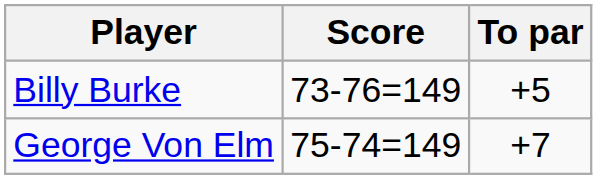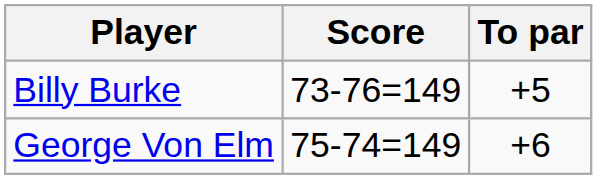 <table class="wikitable">
 <tr>
 <th>Player</th>
 <th>Score</th>
 <th>To par</th>
 </tr>
 <tr>
 <td> <a href='#'>Billy Burke</a></td>
 <td align=center>73-76=149</td>
 <td align=center>+5</td>
 </tr>
 <tr>
 <td> <a href='#'>George Von Elm</a></td>
 <td align=center>75-74=149</td>
-<td align=center>+7</td>
+<td align=center>+6</td>
 </tr>
 </table>
